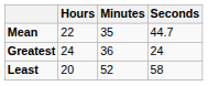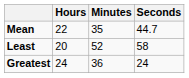 <table class="wikitable">
 <tr>
 <th></th>
 <th>Hours</th>
 <th>Minutes</th>
 <th>Seconds</th>
 </tr>
 <tr>
 <td><strong>Mean</strong></td>
 <td>22</td>
 <td>35</td>
 <td>44.7</td>
 </tr>
 <tr>
+<td><strong>Least</strong></td>
+<td>20</td>
+<td>52</td>
+<td>58</td>
+</tr>
+<tr>
 <td><strong>Greatest</strong></td>
 <td>24</td>
 <td>36</td>
 <td>24</td>
 </tr>
-<tr>
-<td><strong>Least</strong></td>
-<td>20</td>
-<td>52</td>
-<td>58</td>
-</tr>
 </table>
